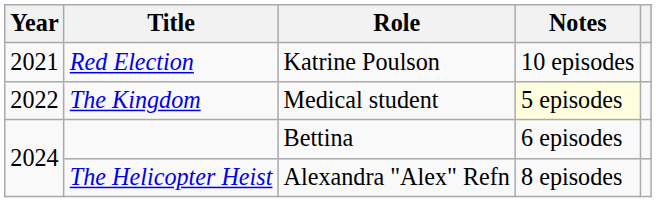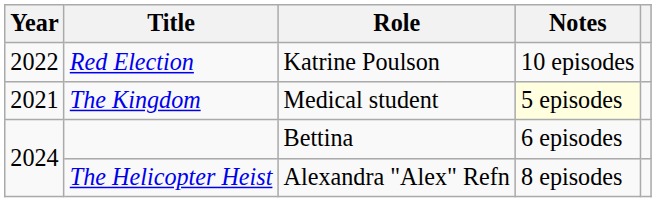 <table class="wikitable plainrowheaders sortable">
 <tr>
 <th>Year</th>
 <th>Title</th>
 <th>Role</th>
 <th class="unsortable">Notes</th>
 <th class="unsortable"></th>
 </tr>
 <tr>
-<td>2021</td>
+<td>2022</td>
 <td><em><a href='#'>Red Election</a></em></td>
 <td>Katrine Poulson</td>
 <td>10 episodes</td>
 <td></td>
 </tr>
 <tr>
-<td>2022</td>
+<td>2021</td>
 <td><em><a href='#'>The Kingdom</a></em></td>
 <td>Medical student</td>
 <td style="background: lightyellow;">5 episodes</td>
 <td></td>
 </tr>
 <tr>
 <td rowspan="2">2024</td>
 <td><em></em></td>
 <td>Bettina</td>
 <td>6 episodes</td>
 <td></td>
 </tr>
 <tr>
 <td><em><a href='#'>The Helicopter Heist</a></em></td>
 <td>Alexandra "Alex" Refn</td>
 <td>8 episodes</td>
 <td></td>
 </tr>
 </table>
